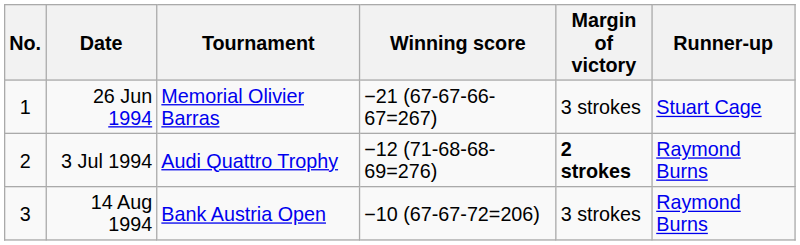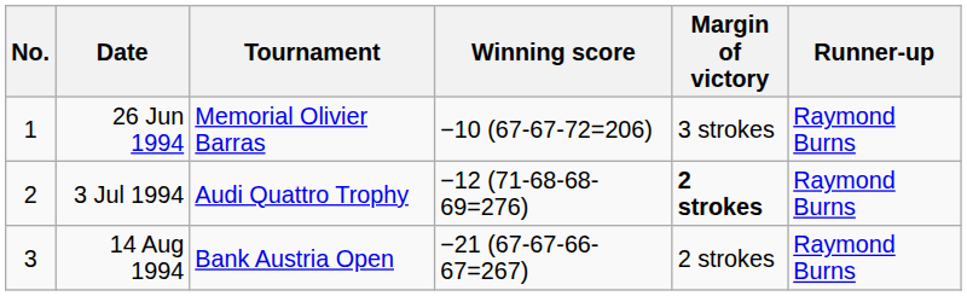 <table class="wikitable" style="font-size:95%;">
 <tr>
 <th>No.</th>
 <th>Date</th>
 <th>Tournament</th>
 <th>Winning score</th>
 <th>Margin of<br>victory</th>
 <th>Runner-up</th>
 </tr>
 <tr>
 <td align=center>1</td>
 <td align=right>26 Jun <a href='#'>1994</a></td>
 <td><a href='#'>Memorial Olivier Barras</a></td>
-<td>−21 (67-67-66-67=267)</td>
+<td>−10 (67-67-72=206)</td>
 <td>3 strokes</td>
-<td> <a href='#'>Stuart Cage</a></td>
+<td> <a href='#'>Raymond Burns</a></td>
 </tr>
 <tr>
 <td align=center>2</td>
 <td align=right>3 Jul 1994</td>
 <td><a href='#'>Audi Quattro Trophy</a></td>
 <td>−12 (71-68-68-69=276)</td>
 <td><strong>2 strokes</strong></td>
 <td> <a href='#'>Raymond Burns</a></td>
 </tr>
 <tr>
 <td align=center>3</td>
 <td align=right>14 Aug 1994</td>
 <td><a href='#'>Bank Austria Open</a></td>
-<td>−10 (67-67-72=206)</td>
-<td>3 strokes</td>
+<td>−21 (67-67-66-67=267)</td>
+<td>2 strokes</td>
 <td> <a href='#'>Raymond Burns</a></td>
 </tr>
 </table>
